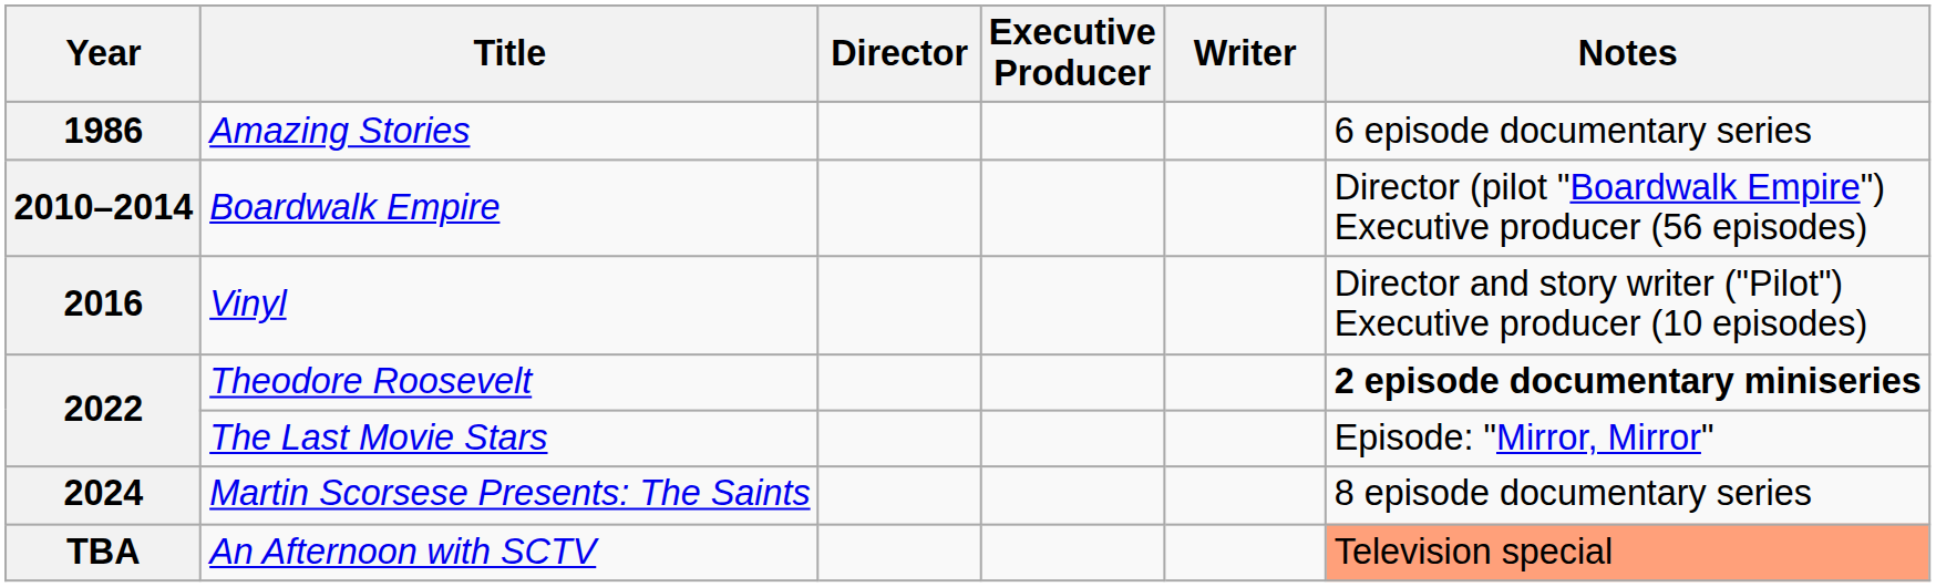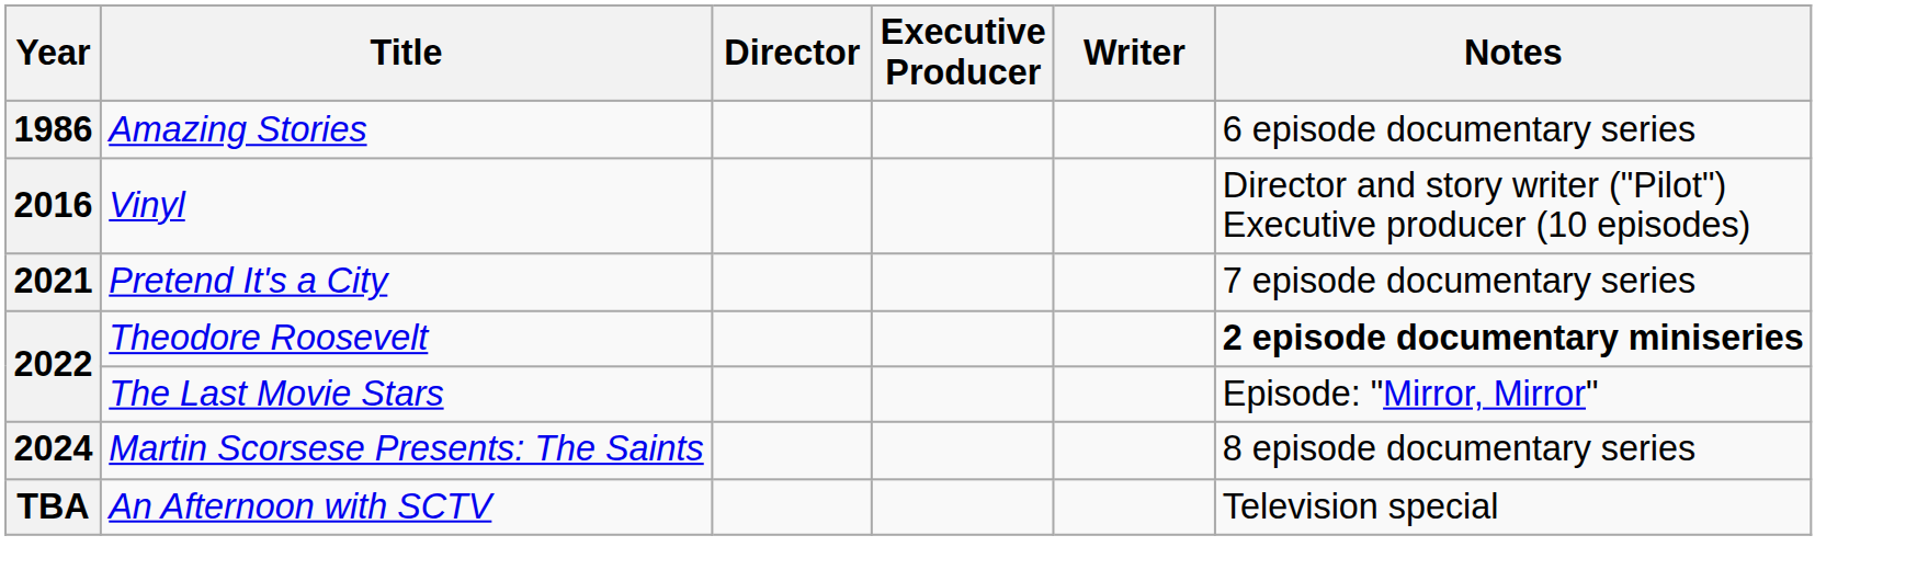 <table class="wikitable">
 <tr>
 <th>Year</th>
 <th>Title</th>
 <th width="65">Director</th>
 <th width="65">Executive<br>Producer</th>
 <th width="65">Writer</th>
 <th>Notes</th>
 </tr>
 <tr>
 <th>1986</th>
 <td><em><a href='#'>Amazing Stories</a></em></td>
 <td></td>
 <td></td>
 <td></td>
 <td>6 episode documentary series</td>
 </tr>
 <tr>
-<th>2010–2014</th>
-<td><em><a href='#'>Boardwalk Empire</a></em></td>
-<td></td>
-<td></td>
-<td></td>
-<td>Director (pilot "<a href='#'>Boardwalk Empire</a>")<br>Executive producer (56 episodes)</td>
-</tr>
-<tr>
 <th>2016</th>
 <td><em><a href='#'>Vinyl</a></em></td>
 <td></td>
 <td></td>
 <td></td>
 <td>Director and story writer ("Pilot")<br>Executive producer (10 episodes)</td>
+</tr>
+<tr>
+<th>2021</th>
+<td><em><a href='#'>Pretend It's a City</a></em></td>
+<td></td>
+<td></td>
+<td></td>
+<td>7 episode documentary series</td>
 </tr>
 <tr>
 <th rowspan="2">2022</th>
 <td><em><a href='#'>Theodore Roosevelt</a></em></td>
 <td></td>
 <td></td>
 <td></td>
 <td><strong>2 episode documentary miniseries</strong></td>
 </tr>
 <tr>
 <td><em><a href='#'>The Last Movie Stars</a></em></td>
 <td></td>
 <td></td>
 <td></td>
 <td>Episode: "<a href='#'>Mirror, Mirror</a>"</td>
 </tr>
 <tr>
 <th>2024</th>
 <td><em><a href='#'>Martin Scorsese Presents: The Saints</a></em></td>
 <td></td>
 <td></td>
 <td></td>
 <td>8 episode documentary series</td>
 </tr>
 <tr>
 <th>TBA</th>
 <td><em><a href='#'>An Afternoon with SCTV</a></em></td>
 <td></td>
 <td></td>
 <td></td>
-<td style="background: lightsalmon;">Television special</td>
+<td>Television special</td>
 </tr>
 </table>
